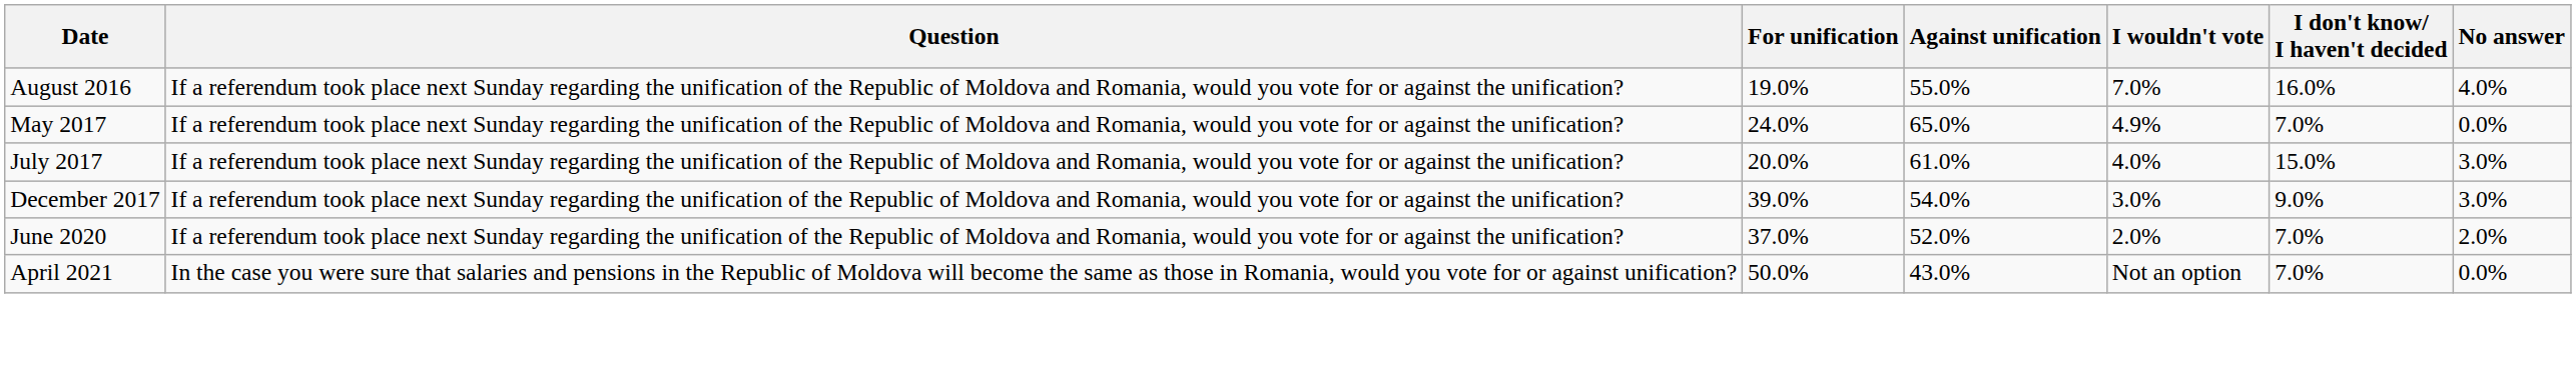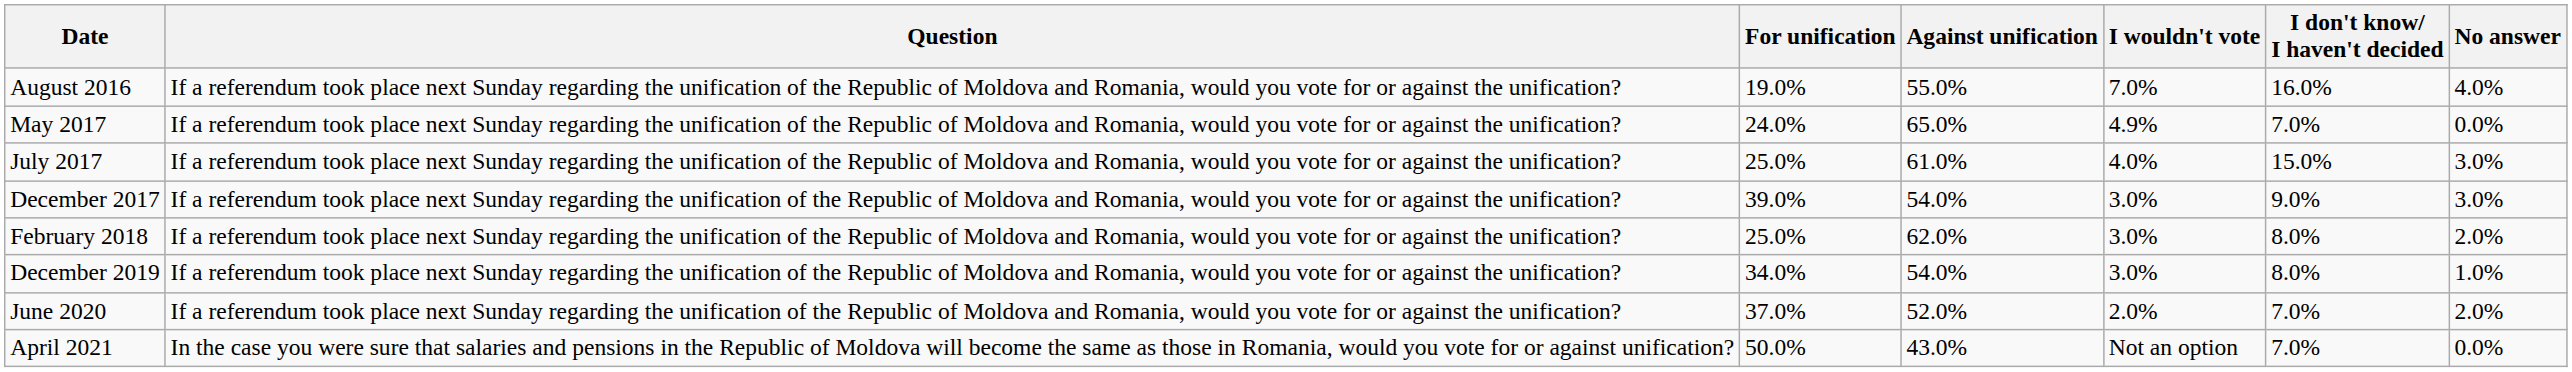 <table class="wikitable">
 <tr>
 <th>Date</th>
 <th>Question</th>
 <th>For unification</th>
 <th>Against unification</th>
 <th>I wouldn't vote</th>
 <th>I don't know/<br>I haven't decided</th>
 <th>No answer</th>
 </tr>
 <tr>
 <td>August 2016</td>
 <td>If a referendum took place next Sunday regarding the unification of the Republic of Moldova and Romania, would you vote for or against the unification?</td>
 <td>19.0%</td>
 <td>55.0%</td>
 <td>7.0%</td>
 <td>16.0%</td>
 <td>4.0%</td>
 </tr>
 <tr>
 <td>May 2017</td>
 <td>If a referendum took place next Sunday regarding the unification of the Republic of Moldova and Romania, would you vote for or against the unification?</td>
 <td>24.0%</td>
 <td>65.0%</td>
 <td>4.9%</td>
 <td>7.0%</td>
 <td>0.0%</td>
 </tr>
 <tr>
 <td>July 2017</td>
 <td>If a referendum took place next Sunday regarding the unification of the Republic of Moldova and Romania, would you vote for or against the unification?</td>
-<td>20.0%</td>
+<td>25.0%</td>
 <td>61.0%</td>
 <td>4.0%</td>
 <td>15.0%</td>
 <td>3.0%</td>
 </tr>
 <tr>
 <td>December 2017</td>
 <td>If a referendum took place next Sunday regarding the unification of the Republic of Moldova and Romania, would you vote for or against the unification?</td>
 <td>39.0%</td>
 <td>54.0%</td>
 <td>3.0%</td>
 <td>9.0%</td>
 <td>3.0%</td>
+</tr>
+<tr>
+<td>February 2018</td>
+<td>If a referendum took place next Sunday regarding the unification of the Republic of Moldova and Romania, would you vote for or against the unification?</td>
+<td>25.0%</td>
+<td>62.0%</td>
+<td>3.0%</td>
+<td>8.0%</td>
+<td>2.0%</td>
+</tr>
+<tr>
+<td>December 2019</td>
+<td>If a referendum took place next Sunday regarding the unification of the Republic of Moldova and Romania, would you vote for or against the unification?</td>
+<td>34.0%</td>
+<td>54.0%</td>
+<td>3.0%</td>
+<td>8.0%</td>
+<td>1.0%</td>
 </tr>
 <tr>
 <td>June 2020</td>
 <td>If a referendum took place next Sunday regarding the unification of the Republic of Moldova and Romania, would you vote for or against the unification?</td>
 <td>37.0%</td>
 <td>52.0%</td>
 <td>2.0%</td>
 <td>7.0%</td>
 <td>2.0%</td>
 </tr>
 <tr>
 <td>April 2021</td>
 <td>In the case you were sure that salaries and pensions in the Republic of Moldova will become the same as those in Romania, would you vote for or against unification?</td>
 <td>50.0%</td>
 <td>43.0%</td>
 <td>Not an option</td>
 <td>7.0%</td>
 <td>0.0%</td>
 </tr>
 </table>
